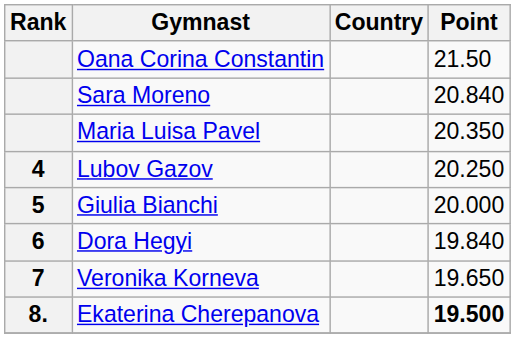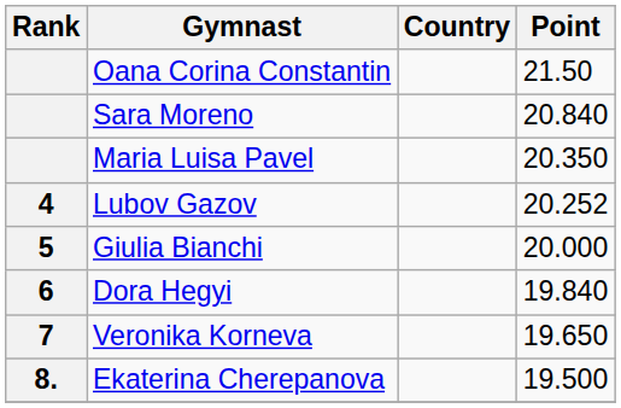 <table class="wikitable sortable">
 <tr>
 <th>Rank</th>
 <th>Gymnast</th>
 <th>Country</th>
 <th>Point</th>
 </tr>
 <tr>
 <th></th>
 <td><a href='#'>Oana Corina Constantin</a></td>
 <td></td>
 <td>21.50</td>
 </tr>
 <tr>
 <th></th>
 <td><a href='#'>Sara Moreno</a></td>
 <td></td>
 <td>20.840</td>
 </tr>
 <tr>
 <th></th>
 <td><a href='#'>Maria Luisa Pavel</a></td>
 <td></td>
 <td>20.350</td>
 </tr>
 <tr>
 <th>4</th>
 <td><a href='#'>Lubov Gazov</a></td>
 <td></td>
-<td>20.250</td>
+<td>20.252</td>
 </tr>
 <tr>
 <th>5</th>
 <td><a href='#'>Giulia Bianchi</a></td>
 <td></td>
 <td>20.000</td>
 </tr>
 <tr>
 <th>6</th>
 <td><a href='#'>Dora Hegyi</a></td>
 <td></td>
 <td>19.840</td>
 </tr>
 <tr>
 <th>7</th>
 <td><a href='#'>Veronika Korneva</a></td>
 <td></td>
 <td>19.650</td>
 </tr>
 <tr>
 <th>8.</th>
 <td><a href='#'>Ekaterina Cherepanova</a></td>
 <td></td>
-<td><strong>19.500</strong></td>
+<td>19.500</td>
 </tr>
 <tr>
 </tr>
 </table>
